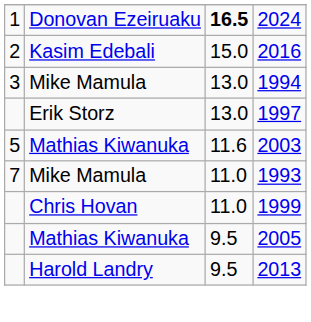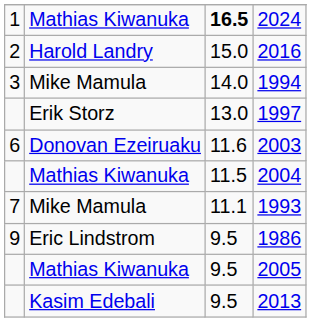 <table class="wikitable">
 <tr>
 </tr>
 <tr>
 <td>1</td>
-<td><a href='#'>Donovan Ezeiruaku</a></td>
+<td><a href='#'>Mathias Kiwanuka</a></td>
 <td><strong>16.5</strong></td>
 <td><a href='#'>2024</a></td>
 </tr>
 <tr>
 <td>2</td>
-<td><a href='#'>Kasim Edebali</a></td>
+<td><a href='#'>Harold Landry</a></td>
 <td>15.0</td>
 <td><a href='#'>2016</a></td>
 </tr>
 <tr>
 <td>3</td>
 <td>Mike Mamula</td>
-<td>13.0</td>
+<td>14.0</td>
 <td><a href='#'>1994</a></td>
 </tr>
 <tr>
 <td></td>
 <td>Erik Storz</td>
 <td>13.0</td>
 <td><a href='#'>1997</a></td>
 </tr>
 <tr>
-<td>5</td>
-<td><a href='#'>Mathias Kiwanuka</a></td>
+<td>6</td>
+<td><a href='#'>Donovan Ezeiruaku</a></td>
 <td>11.6</td>
 <td><a href='#'>2003</a></td>
 </tr>
 <tr>
+<td></td>
+<td><a href='#'>Mathias Kiwanuka</a></td>
+<td>11.5</td>
+<td><a href='#'>2004</a></td>
+</tr>
+<tr>
 <td>7</td>
 <td>Mike Mamula</td>
-<td>11.0</td>
+<td>11.1</td>
 <td><a href='#'>1993</a></td>
 </tr>
 <tr>
-<td></td>
-<td><a href='#'>Chris Hovan</a></td>
-<td>11.0</td>
-<td><a href='#'>1999</a></td>
+<td>9</td>
+<td>Eric Lindstrom</td>
+<td>9.5</td>
+<td><a href='#'>1986</a></td>
 </tr>
 <tr>
 <td></td>
 <td><a href='#'>Mathias Kiwanuka</a></td>
 <td>9.5</td>
 <td><a href='#'>2005</a></td>
 </tr>
 <tr>
 <td></td>
-<td><a href='#'>Harold Landry</a></td>
+<td><a href='#'>Kasim Edebali</a></td>
 <td>9.5</td>
 <td><a href='#'>2013</a></td>
 </tr>
 </table>
